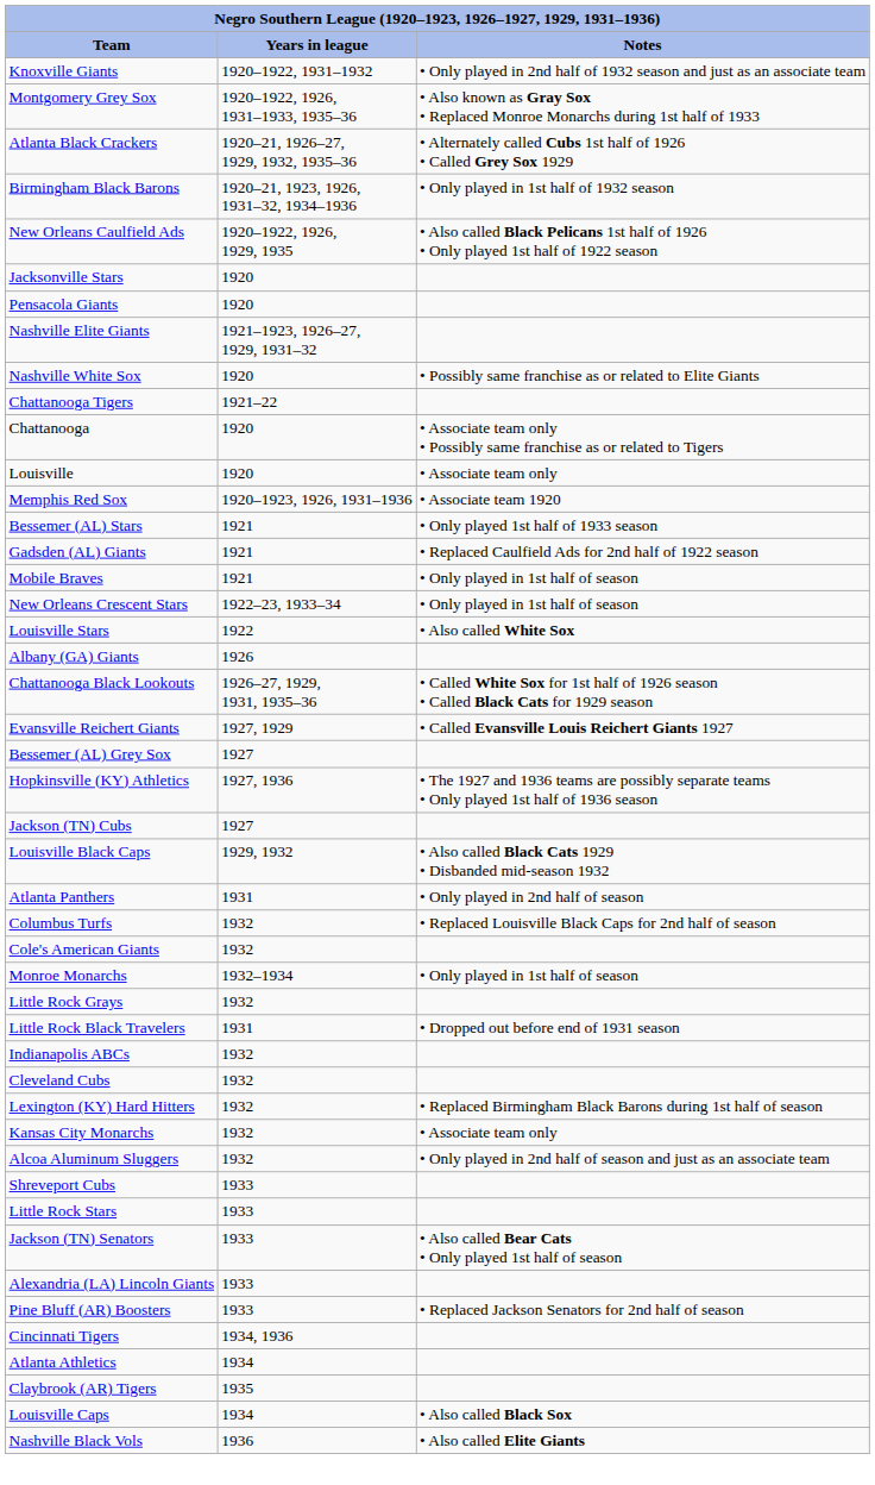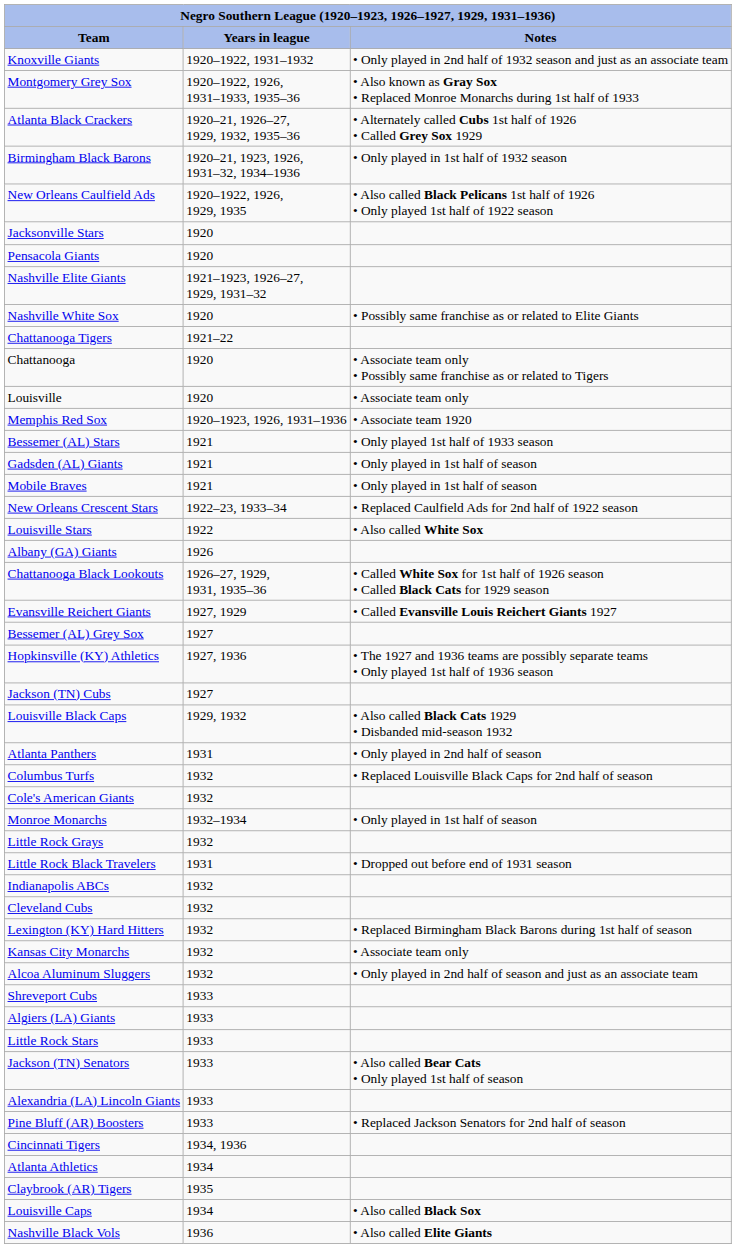 <table class="wikitable" style="font-size: 95%;">
 <tr>
 <td colspan="3" style="background:#a8bdec; text-align: center;"><strong>Negro Southern League (1920–1923, 1926–1927, 1929, 1931–1936)</strong></td>
 </tr>
 <tr>
 <th style="background:#a8bdec;">Team</th>
 <th style="background:#a8bdec;">Years in league</th>
 <th style="background:#a8bdec;">Notes</th>
 </tr>
 <tr style="vertical-align: top;">
 <td><a href='#'>Knoxville Giants</a></td>
 <td>1920–1922, 1931–1932</td>
 <td>• Only played in 2nd half of 1932 season and just as an associate team</td>
 </tr>
 <tr style="vertical-align: top;">
 <td><a href='#'>Montgomery Grey Sox</a></td>
 <td>1920–1922, 1926,<br>1931–1933, 1935–36</td>
 <td>• Also known as <strong>Gray Sox</strong><br>• Replaced Monroe Monarchs during 1st half of 1933</td>
 </tr>
 <tr style="vertical-align: top;">
 <td><a href='#'>Atlanta Black Crackers</a></td>
 <td>1920–21, 1926–27,<br>1929, 1932, 1935–36</td>
 <td>• Alternately called <strong>Cubs</strong> 1st half of 1926<br>• Called <strong>Grey Sox</strong> 1929</td>
 </tr>
 <tr style="vertical-align: top;">
 <td><a href='#'>Birmingham Black Barons</a></td>
 <td>1920–21, 1923, 1926,<br>1931–32, 1934–1936</td>
 <td>• Only played in 1st half of 1932 season</td>
 </tr>
 <tr style="vertical-align: top;">
 <td><a href='#'>New Orleans Caulfield Ads</a></td>
 <td>1920–1922, 1926,<br>1929, 1935</td>
 <td>• Also called <strong>Black Pelicans</strong> 1st half of 1926<br>• Only played 1st half of 1922 season</td>
 </tr>
 <tr style="vertical-align: top;">
 <td><a href='#'>Jacksonville Stars</a></td>
 <td>1920</td>
 <td></td>
 </tr>
 <tr style="vertical-align: top;">
 <td><a href='#'>Pensacola Giants</a></td>
 <td>1920</td>
 <td></td>
 </tr>
 <tr style="vertical-align: top;">
 <td><a href='#'>Nashville Elite Giants</a></td>
 <td>1921–1923, 1926–27,<br>1929, 1931–32</td>
 <td></td>
 </tr>
 <tr style="vertical-align: top;">
 <td><a href='#'>Nashville White Sox</a></td>
 <td>1920</td>
 <td>• Possibly same franchise as or related to Elite Giants</td>
 </tr>
 <tr style="vertical-align: top;">
 <td><a href='#'>Chattanooga Tigers</a></td>
 <td>1921–22</td>
 <td></td>
 </tr>
 <tr style="vertical-align: top;">
 <td>Chattanooga</td>
 <td>1920</td>
 <td>• Associate team only<br>• Possibly same franchise as or related to Tigers</td>
 </tr>
 <tr style="vertical-align: top;">
 <td>Louisville</td>
 <td>1920</td>
 <td>• Associate team only</td>
 </tr>
 <tr style="vertical-align: top;">
 <td><a href='#'>Memphis Red Sox</a></td>
 <td>1920–1923, 1926, 1931–1936</td>
 <td>• Associate team 1920</td>
 </tr>
 <tr style="vertical-align: top;">
 <td><a href='#'>Bessemer (AL) Stars</a></td>
 <td>1921</td>
 <td>• Only played 1st half of 1933 season</td>
 </tr>
 <tr style="vertical-align: top;">
 <td><a href='#'>Gadsden (AL) Giants</a></td>
 <td>1921</td>
-<td>• Replaced Caulfield Ads for 2nd half of 1922 season</td>
+<td>• Only played in 1st half of season</td>
 </tr>
 <tr style="vertical-align: top;">
 <td><a href='#'>Mobile Braves</a></td>
 <td>1921</td>
 <td>• Only played in 1st half of season</td>
 </tr>
 <tr style="vertical-align: top;">
 <td><a href='#'>New Orleans Crescent Stars</a></td>
 <td>1922–23, 1933–34</td>
-<td>• Only played in 1st half of season</td>
+<td>• Replaced Caulfield Ads for 2nd half of 1922 season</td>
 </tr>
 <tr style="vertical-align: top;">
 <td><a href='#'>Louisville Stars</a></td>
 <td>1922</td>
 <td>• Also called <strong>White Sox</strong></td>
 </tr>
 <tr style="vertical-align: top;">
 <td><a href='#'>Albany (GA) Giants</a></td>
 <td>1926</td>
 <td></td>
 </tr>
 <tr style="vertical-align: top;">
 <td><a href='#'>Chattanooga Black Lookouts</a></td>
 <td>1926–27, 1929,<br>1931, 1935–36</td>
 <td>• Called <strong>White Sox</strong> for 1st half of 1926 season<br>• Called <strong>Black Cats</strong> for 1929 season</td>
 </tr>
 <tr style="vertical-align: top;">
 <td><a href='#'>Evansville Reichert Giants</a></td>
 <td>1927, 1929</td>
 <td>• Called <strong>Evansville Louis Reichert Giants</strong> 1927</td>
 </tr>
 <tr style="vertical-align: top;">
 <td><a href='#'>Bessemer (AL) Grey Sox</a></td>
 <td>1927</td>
 <td></td>
 </tr>
 <tr style="vertical-align: top;">
 <td><a href='#'>Hopkinsville (KY) Athletics</a></td>
 <td>1927, 1936</td>
 <td>• The 1927 and 1936 teams are possibly separate teams<br>• Only played 1st half of 1936 season</td>
 </tr>
 <tr style="vertical-align: top;">
 <td><a href='#'>Jackson (TN) Cubs</a></td>
 <td>1927</td>
 <td></td>
 </tr>
 <tr style="vertical-align: top;">
 <td><a href='#'>Louisville Black Caps</a></td>
 <td>1929, 1932</td>
 <td>• Also called <strong>Black Cats</strong> 1929<br>• Disbanded mid-season 1932</td>
 </tr>
 <tr style="vertical-align: top;">
 <td><a href='#'>Atlanta Panthers</a></td>
 <td>1931</td>
 <td>• Only played in 2nd half of season</td>
 </tr>
 <tr style="vertical-align: top;">
 <td><a href='#'>Columbus Turfs</a></td>
 <td>1932</td>
 <td>• Replaced Louisville Black Caps for 2nd half of season</td>
 </tr>
 <tr style="vertical-align: top;">
 <td><a href='#'>Cole's American Giants</a></td>
 <td>1932</td>
 <td></td>
 </tr>
 <tr style="vertical-align: top;">
 <td><a href='#'>Monroe Monarchs</a></td>
 <td>1932–1934</td>
 <td>• Only played in 1st half of season</td>
 </tr>
 <tr style="vertical-align: top;">
 <td><a href='#'>Little Rock Grays</a></td>
 <td>1932</td>
 <td></td>
 </tr>
 <tr style="vertical-align: top;">
 <td><a href='#'>Little Rock Black Travelers</a></td>
 <td>1931</td>
 <td>• Dropped out before end of 1931 season<br></td>
 </tr>
 <tr style="vertical-align: top;">
 <td><a href='#'>Indianapolis ABCs</a></td>
 <td>1932</td>
 <td></td>
 </tr>
 <tr style="vertical-align: top;">
 <td><a href='#'>Cleveland Cubs</a></td>
 <td>1932</td>
 <td></td>
 </tr>
 <tr style="vertical-align: top;">
 <td><a href='#'>Lexington (KY) Hard Hitters</a></td>
 <td>1932</td>
 <td>• Replaced Birmingham Black Barons during 1st half of season</td>
 </tr>
 <tr style="vertical-align: top;">
 <td><a href='#'>Kansas City Monarchs</a></td>
 <td>1932</td>
 <td>• Associate team only</td>
 </tr>
 <tr style="vertical-align: top;">
 <td><a href='#'>Alcoa Aluminum Sluggers</a></td>
 <td>1932</td>
 <td>• Only played in 2nd half of season and just as an associate team</td>
 </tr>
 <tr style="vertical-align: top;">
 <td><a href='#'>Shreveport Cubs</a></td>
 <td>1933</td>
 <td></td>
 </tr>
 <tr style="vertical-align: top;">
+<td><a href='#'>Algiers (LA) Giants</a></td>
+<td>1933</td>
+<td></td>
+</tr>
+<tr style="vertical-align: top;">
 <td><a href='#'>Little Rock Stars</a></td>
 <td>1933</td>
 <td></td>
 </tr>
 <tr style="vertical-align: top;">
 <td><a href='#'>Jackson (TN) Senators</a></td>
 <td>1933</td>
 <td>• Also called <strong>Bear Cats</strong><br>• Only played 1st half of season</td>
 </tr>
 <tr style="vertical-align: top;">
 <td><a href='#'>Alexandria (LA) Lincoln Giants</a></td>
 <td>1933</td>
 <td></td>
 </tr>
 <tr style="vertical-align: top;">
 <td><a href='#'>Pine Bluff (AR) Boosters</a></td>
 <td>1933</td>
 <td>• Replaced Jackson Senators for 2nd half of season</td>
 </tr>
 <tr style="vertical-align: top;">
 <td><a href='#'>Cincinnati Tigers</a></td>
 <td>1934, 1936</td>
 <td></td>
 </tr>
 <tr style="vertical-align: top;">
 <td><a href='#'>Atlanta Athletics</a></td>
 <td>1934</td>
 <td></td>
 </tr>
 <tr style="vertical-align: top;">
 <td><a href='#'>Claybrook (AR) Tigers</a></td>
 <td>1935</td>
 <td></td>
 </tr>
 <tr style="vertical-align: top;">
 <td><a href='#'>Louisville Caps</a></td>
 <td>1934</td>
 <td>• Also called <strong>Black Sox</strong></td>
 </tr>
 <tr style="vertical-align: top;">
 <td><a href='#'>Nashville Black Vols</a></td>
 <td>1936</td>
 <td>• Also called <strong>Elite Giants</strong></td>
 </tr>
 </table>
